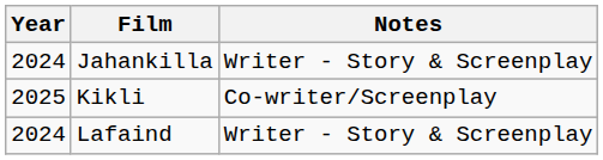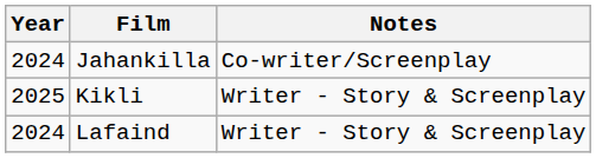 <table class="wikitable">
 <tr>
 <th>Year</th>
 <th>Film</th>
 <th>Notes</th>
 </tr>
 <tr>
 <td>2024</td>
 <td>Jahankilla</td>
-<td>Writer - Story & Screenplay</td>
+<td>Co-writer/Screenplay</td>
 </tr>
 <tr>
 <td>2025</td>
 <td>Kikli</td>
-<td>Co-writer/Screenplay</td>
+<td>Writer - Story & Screenplay</td>
 </tr>
 <tr>
 <td>2024</td>
 <td>Lafaind</td>
 <td>Writer - Story & Screenplay</td>
 </tr>
 </table>
